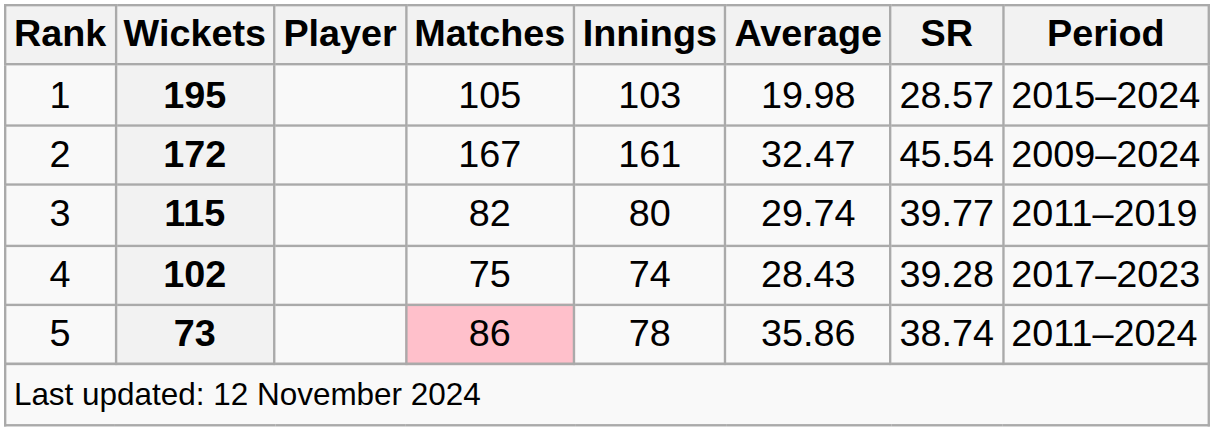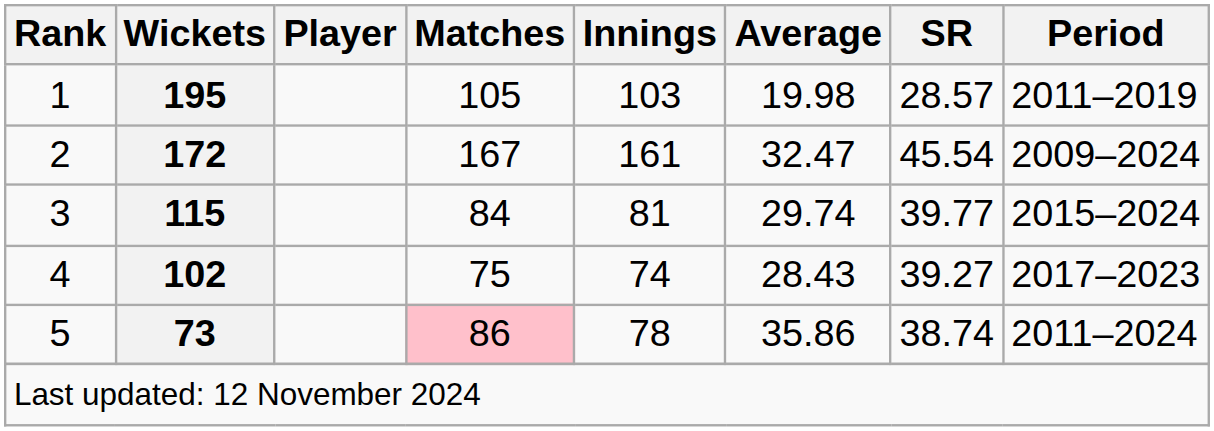 <table class="wikitable sortable">
 <tr>
 <th scope=col>Rank</th>
 <th scope=col>Wickets</th>
 <th scope=col>Player</th>
 <th scope=col>Matches</th>
 <th scope=col>Innings</th>
 <th scope=col>Average</th>
 <th scope=col>SR</th>
 <th scope=col>Period</th>
 </tr>
 <tr>
 <td align=center>1</td>
 <th>195</th>
 <td></td>
 <td align=center>105</td>
 <td align=center>103</td>
 <td align=center>19.98</td>
 <td align=center>28.57</td>
-<td>2015–2024</td>
+<td>2011–2019</td>
 </tr>
 <tr>
 <td align=center>2</td>
 <th>172</th>
 <td></td>
 <td align=center>167</td>
 <td align=center>161</td>
 <td align=center>32.47</td>
 <td align=center>45.54</td>
 <td>2009–2024</td>
 </tr>
 <tr>
 <td align=center>3</td>
 <th>115</th>
 <td></td>
-<td align=center>82</td>
-<td align=center>80</td>
+<td align=center>84</td>
+<td align=center>81</td>
 <td align=center>29.74</td>
 <td align=center>39.77</td>
-<td>2011–2019</td>
+<td>2015–2024</td>
 </tr>
 <tr>
 <td align=center>4</td>
 <th>102</th>
 <td></td>
 <td align=center>75</td>
 <td align=center>74</td>
 <td align=center>28.43</td>
-<td align=center>39.28</td>
+<td align=center>39.27</td>
 <td>2017–2023</td>
 </tr>
 <tr>
 <td align=center>5</td>
 <th>73</th>
 <td></td>
 <td align=center style="background: pink;">86</td>
 <td align=center>78</td>
 <td align=center>35.86</td>
 <td align=center>38.74</td>
 <td>2011–2024</td>
 </tr>
 <tr>
 </tr>
 <tr class=sortbottom>
 <td colspan=8><small>Last updated: 12 November 2024</small></td>
 </tr>
 </table>
